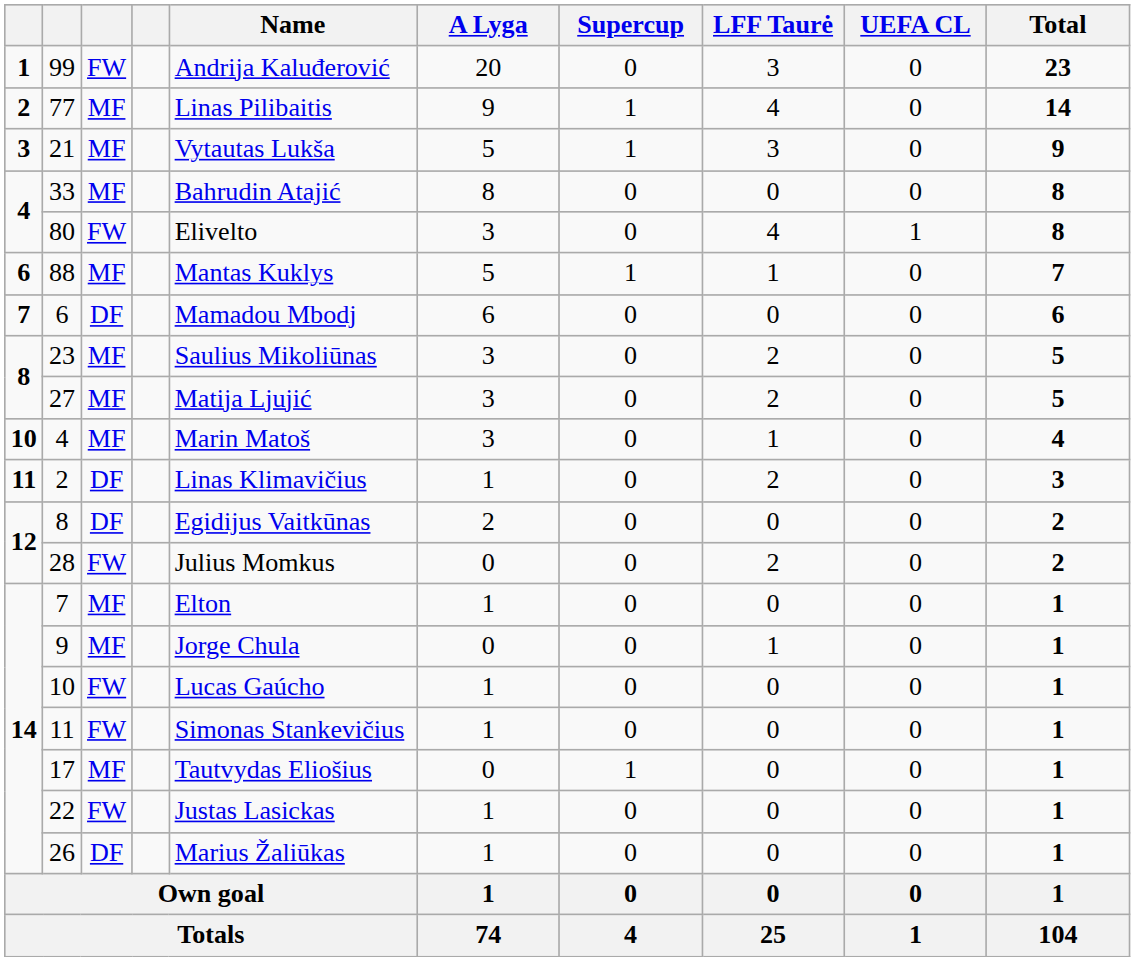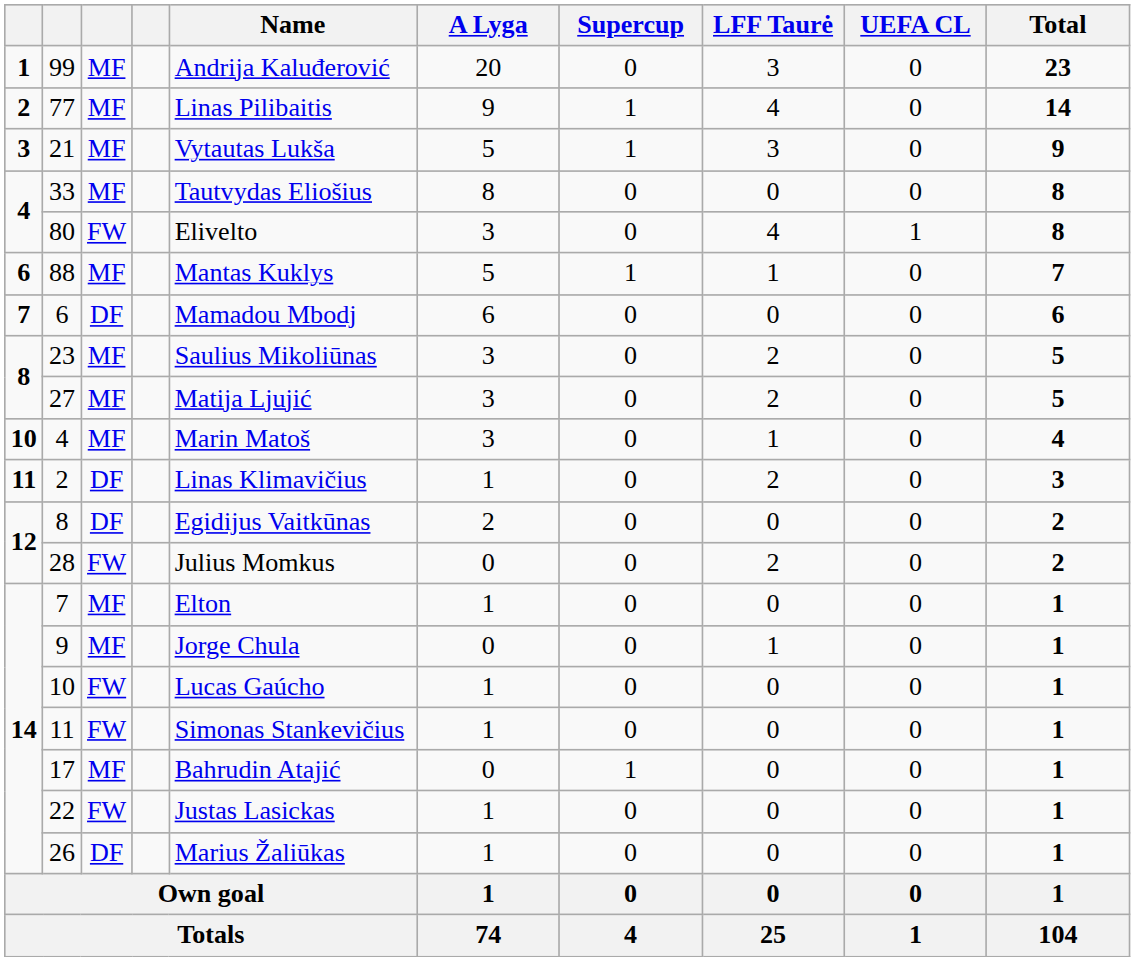 <table class="wikitable sortable" style="text-align:center">
 <tr>
 <th width=15 class="unsortable"></th>
 <th width=15></th>
 <th width=15></th>
 <th width=15></th>
 <th width=145>Name</th>
 <th width=80><a href='#'>A Lyga</a></th>
 <th width=80><a href='#'>Supercup</a></th>
 <th width=80><a href='#'>LFF Taurė</a></th>
 <th width=80><a href='#'>UEFA CL</a></th>
 <th width=80>Total</th>
 </tr>
 <tr>
 <td><strong>1</strong></td>
 <td>99</td>
-<td><a href='#'>FW</a></td>
+<td><a href='#'>MF</a></td>
 <td></td>
 <td align=left><a href='#'>Andrija Kaluđerović</a></td>
 <td>20</td>
 <td>0</td>
 <td>3</td>
 <td>0</td>
 <td><strong>23</strong></td>
 </tr>
 <tr>
 <td><strong>2</strong></td>
 <td>77</td>
 <td><a href='#'>MF</a></td>
 <td></td>
 <td align=left><a href='#'>Linas Pilibaitis</a></td>
 <td>9</td>
 <td>1</td>
 <td>4</td>
 <td>0</td>
 <td><strong>14</strong></td>
 </tr>
 <tr>
 <td><strong>3</strong></td>
 <td>21</td>
 <td><a href='#'>MF</a></td>
 <td></td>
 <td align=left><a href='#'>Vytautas Lukša</a></td>
 <td>5</td>
 <td>1</td>
 <td>3</td>
 <td>0</td>
 <td><strong>9</strong></td>
 </tr>
 <tr>
 <td rowspan=2><strong>4</strong></td>
 <td>33</td>
 <td><a href='#'>MF</a></td>
 <td></td>
-<td align=left><a href='#'>Bahrudin Atajić</a></td>
+<td align=left><a href='#'>Tautvydas Eliošius</a></td>
 <td>8</td>
 <td>0</td>
 <td>0</td>
 <td>0</td>
 <td><strong>8</strong></td>
 </tr>
 <tr>
 <td>80</td>
 <td><a href='#'>FW</a></td>
 <td></td>
 <td align=left>Elivelto</td>
 <td>3</td>
 <td>0</td>
 <td>4</td>
 <td>1</td>
 <td><strong>8</strong></td>
 </tr>
 <tr>
 <td><strong>6</strong></td>
 <td>88</td>
 <td><a href='#'>MF</a></td>
 <td></td>
 <td align=left><a href='#'>Mantas Kuklys</a></td>
 <td>5</td>
 <td>1</td>
 <td>1</td>
 <td>0</td>
 <td><strong>7</strong></td>
 </tr>
 <tr>
 <td><strong>7</strong></td>
 <td>6</td>
 <td><a href='#'>DF</a></td>
 <td></td>
 <td align=left><a href='#'>Mamadou Mbodj</a></td>
 <td>6</td>
 <td>0</td>
 <td>0</td>
 <td>0</td>
 <td><strong>6</strong></td>
 </tr>
 <tr>
 <td rowspan=2><strong>8</strong></td>
 <td>23</td>
 <td><a href='#'>MF</a></td>
 <td></td>
 <td align=left><a href='#'>Saulius Mikoliūnas</a></td>
 <td>3</td>
 <td>0</td>
 <td>2</td>
 <td>0</td>
 <td><strong>5</strong></td>
 </tr>
 <tr>
 <td>27</td>
 <td><a href='#'>MF</a></td>
 <td></td>
 <td align=left><a href='#'>Matija Ljujić</a></td>
 <td>3</td>
 <td>0</td>
 <td>2</td>
 <td>0</td>
 <td><strong>5</strong></td>
 </tr>
 <tr>
 <td><strong>10</strong></td>
 <td>4</td>
 <td><a href='#'>MF</a></td>
 <td></td>
 <td align=left><a href='#'>Marin Matoš</a></td>
 <td>3</td>
 <td>0</td>
 <td>1</td>
 <td>0</td>
 <td><strong>4</strong></td>
 </tr>
 <tr>
 <td><strong>11</strong></td>
 <td>2</td>
 <td><a href='#'>DF</a></td>
 <td></td>
 <td align=left><a href='#'>Linas Klimavičius</a></td>
 <td>1</td>
 <td>0</td>
 <td>2</td>
 <td>0</td>
 <td><strong>3</strong></td>
 </tr>
 <tr>
 <td rowspan=2><strong>12</strong></td>
 <td>8</td>
 <td><a href='#'>DF</a></td>
 <td></td>
 <td align=left><a href='#'>Egidijus Vaitkūnas</a></td>
 <td>2</td>
 <td>0</td>
 <td>0</td>
 <td>0</td>
 <td><strong>2</strong></td>
 </tr>
 <tr>
 <td>28</td>
 <td><a href='#'>FW</a></td>
 <td></td>
 <td align=left>Julius Momkus</td>
 <td>0</td>
 <td>0</td>
 <td>2</td>
 <td>0</td>
 <td><strong>2</strong></td>
 </tr>
 <tr>
 <td rowspan=7><strong>14</strong></td>
 <td>7</td>
 <td><a href='#'>MF</a></td>
 <td></td>
 <td align=left><a href='#'>Elton</a></td>
 <td>1</td>
 <td>0</td>
 <td>0</td>
 <td>0</td>
 <td><strong>1</strong></td>
 </tr>
 <tr>
 <td>9</td>
 <td><a href='#'>MF</a></td>
 <td></td>
 <td align=left><a href='#'>Jorge Chula</a></td>
 <td>0</td>
 <td>0</td>
 <td>1</td>
 <td>0</td>
 <td><strong>1</strong></td>
 </tr>
 <tr>
 <td>10</td>
 <td><a href='#'>FW</a></td>
 <td></td>
 <td align=left><a href='#'>Lucas Gaúcho</a></td>
 <td>1</td>
 <td>0</td>
 <td>0</td>
 <td>0</td>
 <td><strong>1</strong></td>
 </tr>
 <tr>
 <td>11</td>
 <td><a href='#'>FW</a></td>
 <td></td>
 <td align=left><a href='#'>Simonas Stankevičius</a></td>
 <td>1</td>
 <td>0</td>
 <td>0</td>
 <td>0</td>
 <td><strong>1</strong></td>
 </tr>
 <tr>
 <td>17</td>
 <td><a href='#'>MF</a></td>
 <td></td>
-<td align=left><a href='#'>Tautvydas Eliošius</a></td>
+<td align=left><a href='#'>Bahrudin Atajić</a></td>
 <td>0</td>
 <td>1</td>
 <td>0</td>
 <td>0</td>
 <td><strong>1</strong></td>
 </tr>
 <tr>
 <td>22</td>
 <td><a href='#'>FW</a></td>
 <td></td>
 <td align=left><a href='#'>Justas Lasickas</a></td>
 <td>1</td>
 <td>0</td>
 <td>0</td>
 <td>0</td>
 <td><strong>1</strong></td>
 </tr>
 <tr>
 <td>26</td>
 <td><a href='#'>DF</a></td>
 <td></td>
 <td align=left><a href='#'>Marius Žaliūkas</a></td>
 <td>1</td>
 <td>0</td>
 <td>0</td>
 <td>0</td>
 <td><strong>1</strong></td>
 </tr>
 <tr>
 <th colspan=5 class="unsortable">Own goal</th>
 <th>1</th>
 <th>0</th>
 <th>0</th>
 <th>0</th>
 <th>1</th>
 </tr>
 <tr>
 <th colspan=5>Totals</th>
 <th>74</th>
 <th>4</th>
 <th>25</th>
 <th>1</th>
 <th>104</th>
 </tr>
 </table>
